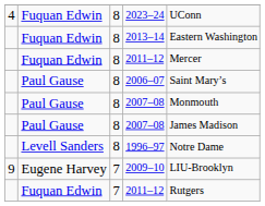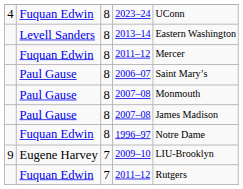 <table class="wikitable">
 <tr>
 </tr>
 <tr>
 <td>4</td>
 <td><a href='#'>Fuquan Edwin</a></td>
 <td>8</td>
 <td style="font-size:80%;"><a href='#'>2023–24</a></td>
 <td style="font-size:80%;">UConn</td>
 </tr>
 <tr>
 <td></td>
-<td><a href='#'>Fuquan Edwin</a></td>
+<td><a href='#'>Levell Sanders</a></td>
 <td>8</td>
 <td style="font-size:80%;"><a href='#'>2013–14</a></td>
 <td style="font-size:80%;">Eastern Washington</td>
 </tr>
 <tr>
 <td></td>
 <td><a href='#'>Fuquan Edwin</a></td>
 <td>8</td>
 <td style="font-size:80%;"><a href='#'>2011–12</a></td>
 <td style="font-size:80%;">Mercer</td>
 </tr>
 <tr>
 <td></td>
 <td><a href='#'>Paul Gause</a></td>
 <td>8</td>
 <td style="font-size:80%;"><a href='#'>2006–07</a></td>
 <td style="font-size:80%;">Saint Mary’s</td>
 </tr>
 <tr>
 <td></td>
 <td><a href='#'>Paul Gause</a></td>
 <td>8</td>
 <td style="font-size:80%;"><a href='#'>2007–08</a></td>
 <td style="font-size:80%;">Monmouth</td>
 </tr>
 <tr>
 <td></td>
 <td><a href='#'>Paul Gause</a></td>
 <td>8</td>
 <td style="font-size:80%;"><a href='#'>2007–08</a></td>
 <td style="font-size:80%;">James Madison</td>
 </tr>
 <tr>
 <td></td>
-<td><a href='#'>Levell Sanders</a></td>
+<td><a href='#'>Fuquan Edwin</a></td>
 <td>8</td>
 <td style="font-size:80%;"><a href='#'>1996–97</a></td>
 <td style="font-size:80%;">Notre Dame</td>
 </tr>
 <tr>
 <td>9</td>
 <td>Eugene Harvey</td>
 <td>7</td>
 <td style="font-size:80%;"><a href='#'>2009–10</a></td>
 <td style="font-size:80%;">LIU-Brooklyn</td>
 </tr>
 <tr>
 <td></td>
 <td><a href='#'>Fuquan Edwin</a></td>
 <td>7</td>
 <td style="font-size:80%;"><a href='#'>2011–12</a></td>
 <td style="font-size:80%;">Rutgers</td>
 </tr>
 </table>
